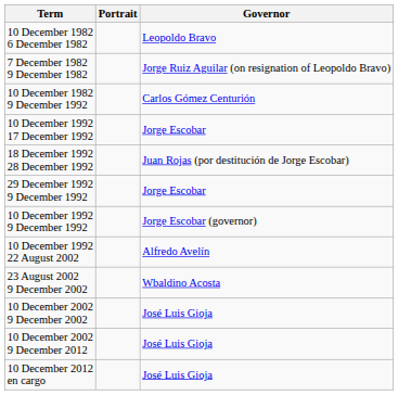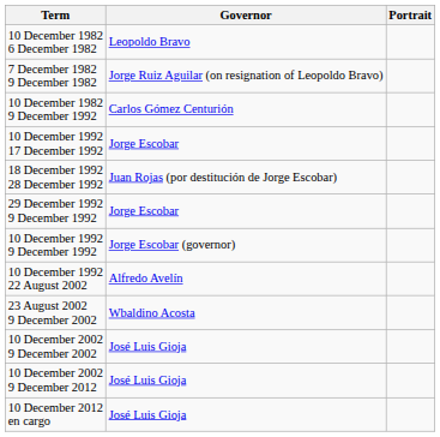 <table class="wikitable sortable">
 <tr>
 <th>Term</th>
+<th>Governor</th>
 <th>Portrait</th>
-<th>Governor</th>
 </tr>
 <tr>
 <td>10 December 1982 <br> 6 December 1982</td>
+<td><a href='#'>Leopoldo Bravo</a></td>
 <td></td>
-<td><a href='#'>Leopoldo Bravo</a></td>
 </tr>
 <tr>
 <td>7 December 1982 <br> 9 December 1982</td>
+<td><a href='#'>Jorge Ruiz Aguilar</a> (on resignation of Leopoldo Bravo)</td>
 <td></td>
-<td><a href='#'>Jorge Ruiz Aguilar</a> (on resignation of Leopoldo Bravo)</td>
 </tr>
 <tr>
 <td>10 December 1982 <br> 9 December 1992</td>
+<td><a href='#'>Carlos Gómez Centurión</a></td>
 <td></td>
-<td><a href='#'>Carlos Gómez Centurión</a></td>
 </tr>
 <tr>
 <td>10 December 1992 <br> 17 December 1992</td>
+<td><a href='#'>Jorge Escobar</a></td>
 <td></td>
-<td><a href='#'>Jorge Escobar</a></td>
 </tr>
 <tr>
 <td>18 December 1992 <br> 28 December 1992</td>
+<td><a href='#'>Juan Rojas</a> (por destitución de Jorge Escobar)</td>
 <td></td>
-<td><a href='#'>Juan Rojas</a> (por destitución de Jorge Escobar)</td>
 </tr>
 <tr>
 <td>29 December 1992 <br> 9 December 1992</td>
+<td><a href='#'>Jorge Escobar</a></td>
 <td></td>
-<td><a href='#'>Jorge Escobar</a></td>
 </tr>
 <tr>
 <td>10 December 1992 <br> 9 December 1992</td>
+<td><a href='#'>Jorge Escobar</a> (governor)</td>
 <td></td>
-<td><a href='#'>Jorge Escobar</a> (governor)</td>
 </tr>
 <tr>
 <td>10 December 1992 <br> 22 August 2002</td>
+<td><a href='#'>Alfredo Avelín</a></td>
 <td></td>
-<td><a href='#'>Alfredo Avelín</a></td>
 </tr>
 <tr>
 <td>23 August 2002 <br> 9 December 2002</td>
+<td><a href='#'>Wbaldino Acosta</a></td>
 <td></td>
-<td><a href='#'>Wbaldino Acosta</a></td>
 </tr>
 <tr>
 <td>10 December 2002 <br> 9 December 2002</td>
+<td><a href='#'>José Luis Gioja</a></td>
 <td></td>
-<td><a href='#'>José Luis Gioja</a></td>
 </tr>
 <tr>
 <td>10 December 2002 <br> 9 December 2012</td>
+<td><a href='#'>José Luis Gioja</a></td>
 <td></td>
-<td><a href='#'>José Luis Gioja</a></td>
 </tr>
 <tr>
 <td>10 December 2012 <br> en cargo</td>
+<td><a href='#'>José Luis Gioja</a></td>
 <td></td>
-<td><a href='#'>José Luis Gioja</a></td>
 </tr>
 </table>
